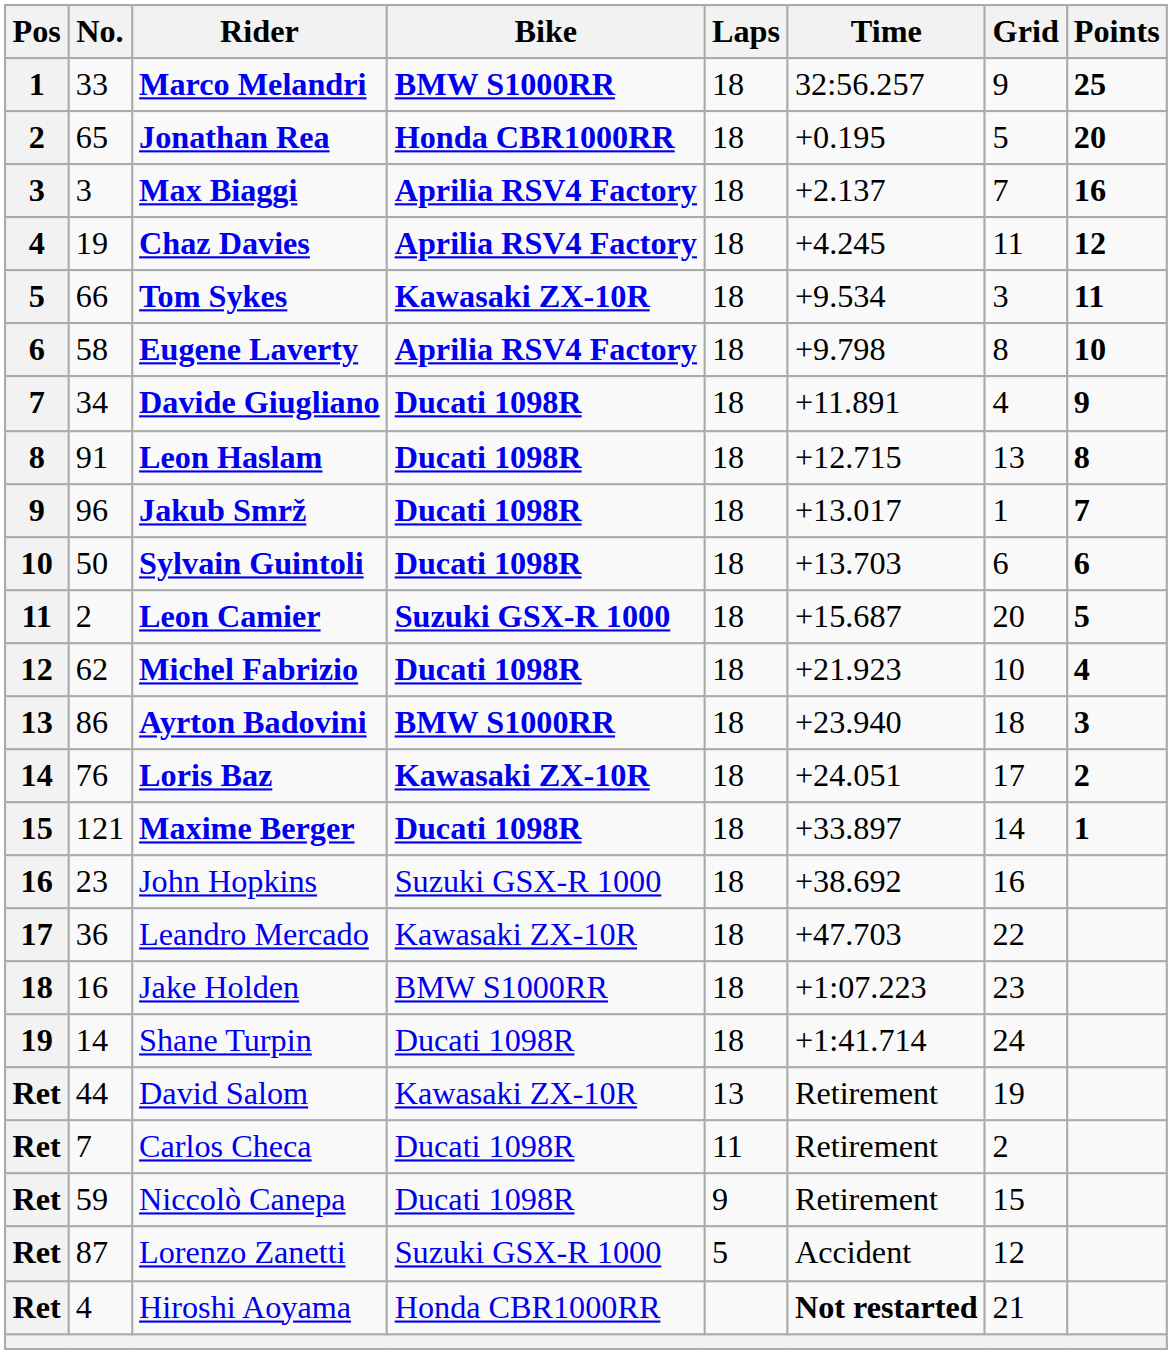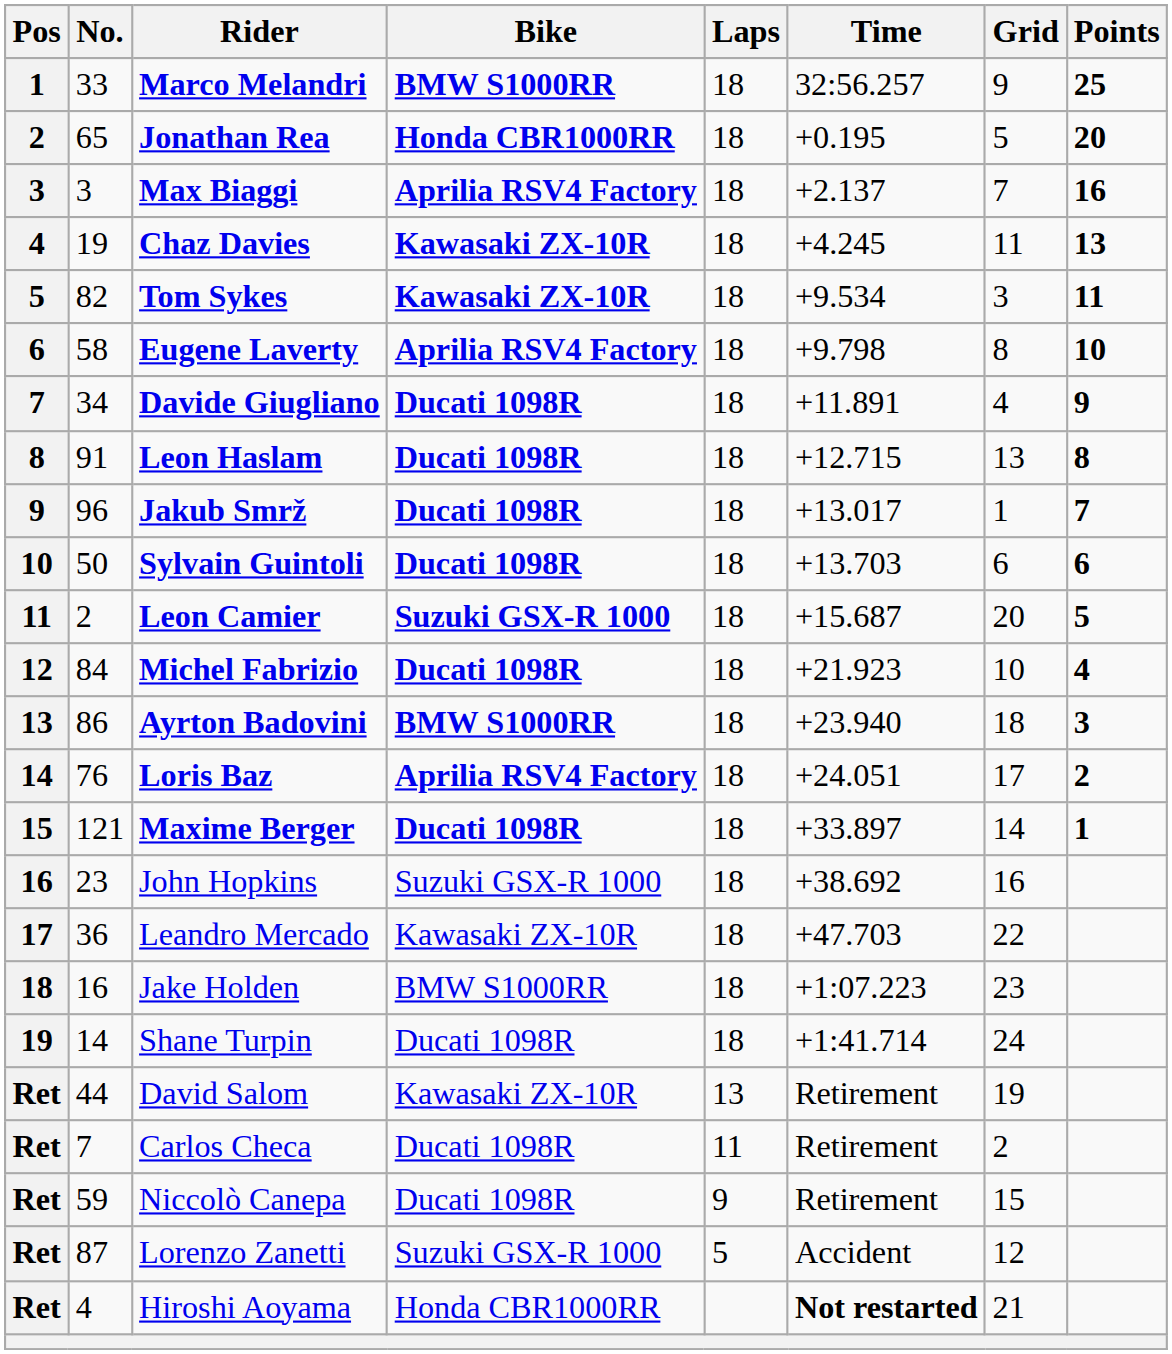 <table class="wikitable" style="font-size: 95%;">
 <tr>
 <th>Pos</th>
 <th>No.</th>
 <th>Rider</th>
 <th>Bike</th>
 <th>Laps</th>
 <th>Time</th>
 <th>Grid</th>
 <th>Points</th>
 </tr>
 <tr>
 <th>1</th>
 <td>33</td>
 <td> <strong><a href='#'>Marco Melandri</a></strong></td>
 <td><strong><a href='#'>BMW S1000RR</a></strong></td>
 <td>18</td>
 <td>32:56.257</td>
 <td>9</td>
 <td><strong>25</strong></td>
 </tr>
 <tr>
 <th>2</th>
 <td>65</td>
 <td> <strong><a href='#'>Jonathan Rea</a></strong></td>
 <td><strong><a href='#'>Honda CBR1000RR</a></strong></td>
 <td>18</td>
 <td>+0.195</td>
 <td>5</td>
 <td><strong>20</strong></td>
 </tr>
 <tr>
 <th>3</th>
 <td>3</td>
 <td> <strong><a href='#'>Max Biaggi</a></strong></td>
 <td><strong><a href='#'>Aprilia RSV4 Factory</a></strong></td>
 <td>18</td>
 <td>+2.137</td>
 <td>7</td>
 <td><strong>16</strong></td>
 </tr>
 <tr>
 <th>4</th>
 <td>19</td>
 <td> <strong><a href='#'>Chaz Davies</a></strong></td>
-<td><strong><a href='#'>Aprilia RSV4 Factory</a></strong></td>
+<td><strong><a href='#'>Kawasaki ZX-10R</a></strong></td>
 <td>18</td>
 <td>+4.245</td>
 <td>11</td>
-<td><strong>12</strong></td>
+<td><strong>13</strong></td>
 </tr>
 <tr>
 <th>5</th>
-<td>66</td>
+<td>82</td>
 <td> <strong><a href='#'>Tom Sykes</a></strong></td>
 <td><strong><a href='#'>Kawasaki ZX-10R</a></strong></td>
 <td>18</td>
 <td>+9.534</td>
 <td>3</td>
 <td><strong>11</strong></td>
 </tr>
 <tr>
 <th>6</th>
 <td>58</td>
 <td> <strong><a href='#'>Eugene Laverty</a></strong></td>
 <td><strong><a href='#'>Aprilia RSV4 Factory</a></strong></td>
 <td>18</td>
 <td>+9.798</td>
 <td>8</td>
 <td><strong>10</strong></td>
 </tr>
 <tr>
 <th>7</th>
 <td>34</td>
 <td> <strong><a href='#'>Davide Giugliano</a></strong></td>
 <td><strong><a href='#'>Ducati 1098R</a></strong></td>
 <td>18</td>
 <td>+11.891</td>
 <td>4</td>
 <td><strong>9</strong></td>
 </tr>
 <tr>
 <th>8</th>
 <td>91</td>
 <td> <strong><a href='#'>Leon Haslam</a></strong></td>
 <td><strong><a href='#'>Ducati 1098R</a></strong></td>
 <td>18</td>
 <td>+12.715</td>
 <td>13</td>
 <td><strong>8</strong></td>
 </tr>
 <tr>
 <th>9</th>
 <td>96</td>
 <td> <strong><a href='#'>Jakub Smrž</a></strong></td>
 <td><strong><a href='#'>Ducati 1098R</a></strong></td>
 <td>18</td>
 <td>+13.017</td>
 <td>1</td>
 <td><strong>7</strong></td>
 </tr>
 <tr>
 <th>10</th>
 <td>50</td>
 <td> <strong><a href='#'>Sylvain Guintoli</a></strong></td>
 <td><strong><a href='#'>Ducati 1098R</a></strong></td>
 <td>18</td>
 <td>+13.703</td>
 <td>6</td>
 <td><strong>6</strong></td>
 </tr>
 <tr>
 <th>11</th>
 <td>2</td>
 <td> <strong><a href='#'>Leon Camier</a></strong></td>
 <td><strong><a href='#'>Suzuki GSX-R 1000</a></strong></td>
 <td>18</td>
 <td>+15.687</td>
 <td>20</td>
 <td><strong>5</strong></td>
 </tr>
 <tr>
 <th>12</th>
-<td>62</td>
+<td>84</td>
 <td> <strong><a href='#'>Michel Fabrizio</a></strong></td>
 <td><strong><a href='#'>Ducati 1098R</a></strong></td>
 <td>18</td>
 <td>+21.923</td>
 <td>10</td>
 <td><strong>4</strong></td>
 </tr>
 <tr>
 <th>13</th>
 <td>86</td>
 <td> <strong><a href='#'>Ayrton Badovini</a></strong></td>
 <td><strong><a href='#'>BMW S1000RR</a></strong></td>
 <td>18</td>
 <td>+23.940</td>
 <td>18</td>
 <td><strong>3</strong></td>
 </tr>
 <tr>
 <th>14</th>
 <td>76</td>
 <td> <strong><a href='#'>Loris Baz</a></strong></td>
-<td><strong><a href='#'>Kawasaki ZX-10R</a></strong></td>
+<td><strong><a href='#'>Aprilia RSV4 Factory</a></strong></td>
 <td>18</td>
 <td>+24.051</td>
 <td>17</td>
 <td><strong>2</strong></td>
 </tr>
 <tr>
 <th>15</th>
 <td>121</td>
 <td> <strong><a href='#'>Maxime Berger</a></strong></td>
 <td><strong><a href='#'>Ducati 1098R</a></strong></td>
 <td>18</td>
 <td>+33.897</td>
 <td>14</td>
 <td><strong>1</strong></td>
 </tr>
 <tr>
 <th>16</th>
 <td>23</td>
 <td> <a href='#'>John Hopkins</a></td>
 <td><a href='#'>Suzuki GSX-R 1000</a></td>
 <td>18</td>
 <td>+38.692</td>
 <td>16</td>
 <td></td>
 </tr>
 <tr>
 <th>17</th>
 <td>36</td>
 <td> <a href='#'>Leandro Mercado</a></td>
 <td><a href='#'>Kawasaki ZX-10R</a></td>
 <td>18</td>
 <td>+47.703</td>
 <td>22</td>
 <td></td>
 </tr>
 <tr>
 <th>18</th>
 <td>16</td>
 <td> <a href='#'>Jake Holden</a></td>
 <td><a href='#'>BMW S1000RR</a></td>
 <td>18</td>
 <td>+1:07.223</td>
 <td>23</td>
 <td></td>
 </tr>
 <tr>
 <th>19</th>
 <td>14</td>
 <td> <a href='#'>Shane Turpin</a></td>
 <td><a href='#'>Ducati 1098R</a></td>
 <td>18</td>
 <td>+1:41.714</td>
 <td>24</td>
 <td></td>
 </tr>
 <tr>
 <th>Ret</th>
 <td>44</td>
 <td> <a href='#'>David Salom</a></td>
 <td><a href='#'>Kawasaki ZX-10R</a></td>
 <td>13</td>
 <td>Retirement</td>
 <td>19</td>
 <td></td>
 </tr>
 <tr>
 <th>Ret</th>
 <td>7</td>
 <td> <a href='#'>Carlos Checa</a></td>
 <td><a href='#'>Ducati 1098R</a></td>
 <td>11</td>
 <td>Retirement</td>
 <td>2</td>
 <td></td>
 </tr>
 <tr>
 <th>Ret</th>
 <td>59</td>
 <td> <a href='#'>Niccolò Canepa</a></td>
 <td><a href='#'>Ducati 1098R</a></td>
 <td>9</td>
 <td>Retirement</td>
 <td>15</td>
 <td></td>
 </tr>
 <tr>
 <th>Ret</th>
 <td>87</td>
 <td> <a href='#'>Lorenzo Zanetti</a></td>
 <td><a href='#'>Suzuki GSX-R 1000</a></td>
 <td>5</td>
 <td>Accident</td>
 <td>12</td>
 <td></td>
 </tr>
 <tr>
 <th>Ret</th>
 <td>4</td>
 <td> <a href='#'>Hiroshi Aoyama</a></td>
 <td><a href='#'>Honda CBR1000RR</a></td>
 <td></td>
 <td><strong>Not restarted</strong></td>
 <td>21</td>
 <td></td>
 </tr>
 <tr>
 <th colspan=8></th>
 </tr>
 </table>
